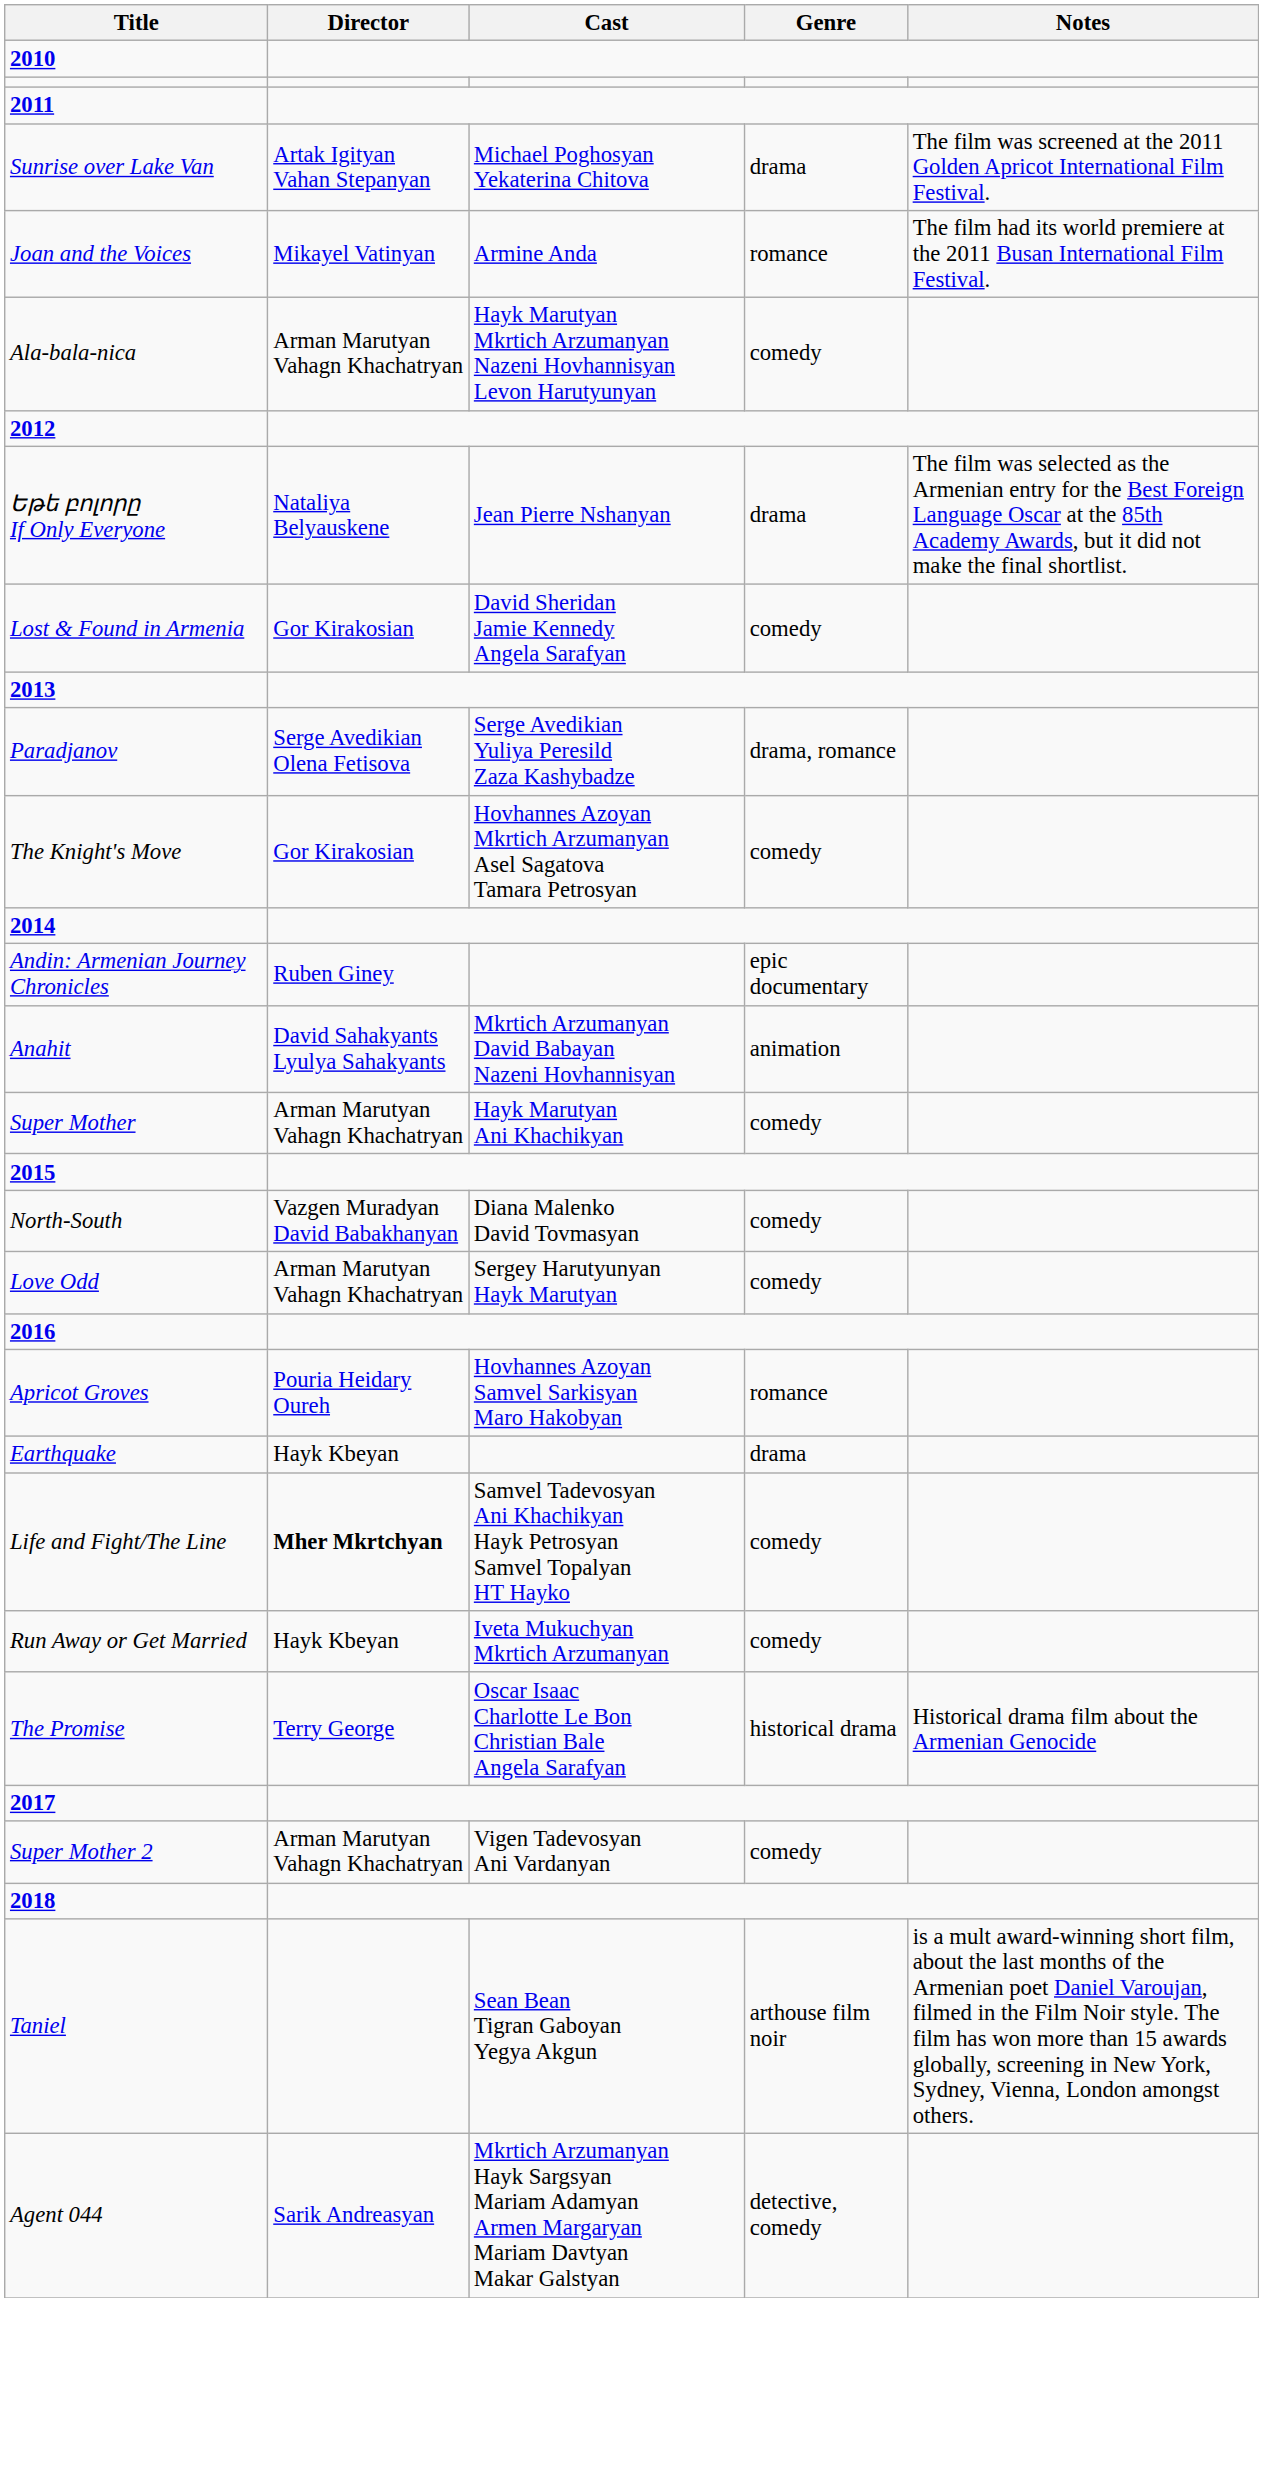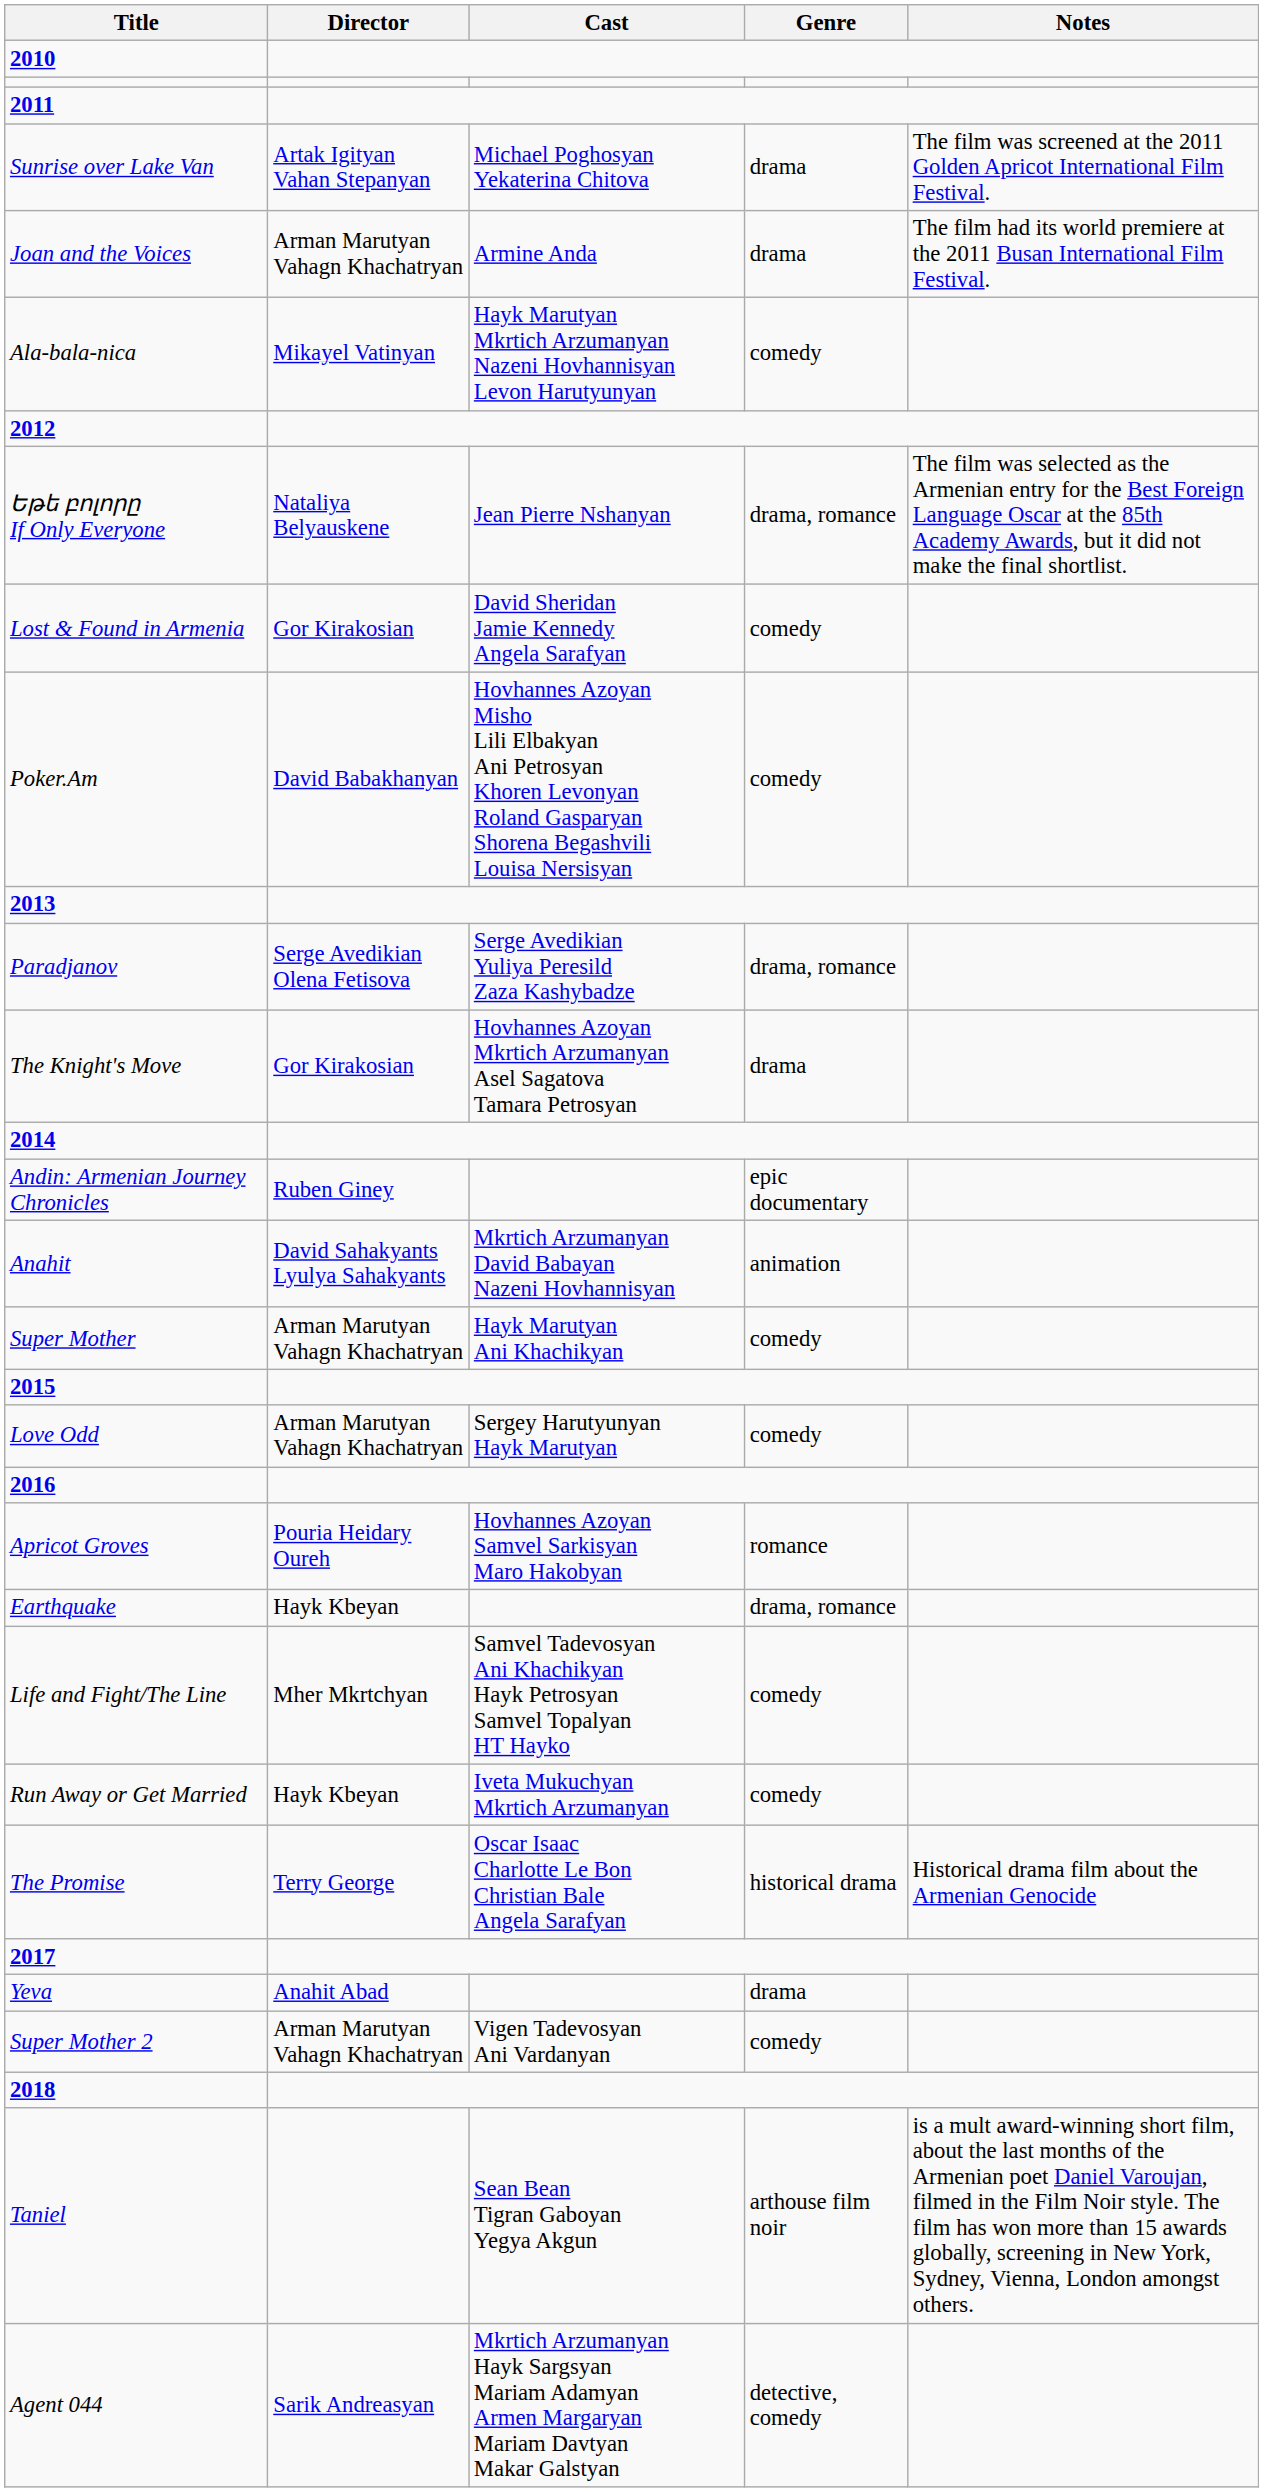 <table class="wikitable" width= "100%">
 <tr>
 <th width=21%>Title</th>
 <th width=16%>Director</th>
 <th width=22%>Cast</th>
 <th width=13%>Genre</th>
 <th width=28%>Notes</th>
 </tr>
 <tr>
 <td><strong><a href='#'>2010</a></strong></td>
 </tr>
 <tr>
 <td></td>
 <td></td>
 <td></td>
 <td></td>
 <td></td>
 </tr>
 <tr>
 <td><strong><a href='#'>2011</a></strong></td>
 </tr>
 <tr>
 <td><em><a href='#'>Sunrise over Lake Van</a></em></td>
 <td><a href='#'>Artak Igityan</a><br><a href='#'>Vahan Stepanyan</a></td>
 <td><a href='#'>Michael Poghosyan</a><br><a href='#'>Yekaterina Chitova</a></td>
 <td>drama</td>
 <td>The film was screened at the 2011 <a href='#'>Golden Apricot International Film Festival</a>.</td>
 </tr>
 <tr>
 <td><em><a href='#'>Joan and the Voices</a></em></td>
-<td><a href='#'>Mikayel Vatinyan</a></td>
+<td>Arman Marutyan<br>Vahagn Khachatryan</td>
 <td><a href='#'>Armine Anda</a></td>
-<td>romance</td>
+<td>drama</td>
 <td>The film had its world premiere at the 2011 <a href='#'>Busan International Film Festival</a>.</td>
 </tr>
 <tr>
 <td><em>Ala-bala-nica</em></td>
-<td>Arman Marutyan<br>Vahagn Khachatryan</td>
+<td><a href='#'>Mikayel Vatinyan</a></td>
 <td><a href='#'>Hayk Marutyan</a><br><a href='#'>Mkrtich Arzumanyan</a><br><a href='#'>Nazeni Hovhannisyan</a><br><a href='#'>Levon Harutyunyan</a></td>
 <td>comedy</td>
 <td></td>
 </tr>
 <tr>
 <td><strong><a href='#'>2012</a></strong></td>
 </tr>
 <tr>
 <td><em>Եթե բոլորը</em><br> <em><a href='#'>If Only Everyone</a></em></td>
 <td><a href='#'>Nataliya Belyauskene</a></td>
 <td><a href='#'>Jean Pierre Nshanyan</a></td>
-<td>drama</td>
+<td>drama, romance</td>
 <td>The film was selected as the Armenian entry for the <a href='#'>Best Foreign Language Oscar</a> at the <a href='#'>85th Academy Awards</a>, but it did not make the final shortlist.</td>
 </tr>
 <tr>
 <td><em><a href='#'>Lost & Found in Armenia</a></em></td>
 <td><a href='#'>Gor Kirakosian</a></td>
 <td><a href='#'>David Sheridan</a><br><a href='#'>Jamie Kennedy</a><br><a href='#'>Angela Sarafyan</a></td>
+<td>comedy</td>
+<td></td>
+</tr>
+<tr>
+<td><em>Poker.Am</em></td>
+<td><a href='#'>David Babakhanyan</a></td>
+<td><a href='#'>Hovhannes Azoyan</a><br><a href='#'>Misho</a><br>Lili Elbakyan<br>Ani Petrosyan<br><a href='#'>Khoren Levonyan</a><br><a href='#'>Roland Gasparyan</a><br><a href='#'>Shorena Begashvili</a><br><a href='#'>Louisa Nersisyan</a></td>
 <td>comedy</td>
 <td></td>
 </tr>
 <tr>
 <td><strong><a href='#'>2013</a></strong></td>
 </tr>
 <tr>
 <td><em><a href='#'>Paradjanov</a></em></td>
 <td><a href='#'>Serge Avedikian</a><br><a href='#'>Olena Fetisova</a></td>
 <td><a href='#'>Serge Avedikian</a><br><a href='#'>Yuliya Peresild</a><br><a href='#'>Zaza Kashybadze</a></td>
 <td>drama, romance</td>
 <td></td>
 </tr>
 <tr>
 <td><em>The Knight's Move</em></td>
 <td><a href='#'>Gor Kirakosian</a></td>
 <td><a href='#'>Hovhannes Azoyan</a><br><a href='#'>Mkrtich Arzumanyan</a><br>Asel Sagatova<br>Tamara Petrosyan</td>
-<td>comedy</td>
+<td>drama</td>
 <td></td>
 </tr>
 <tr>
 <td><strong><a href='#'>2014</a></strong></td>
 </tr>
 <tr>
 <td><em><a href='#'>Andin: Armenian Journey Chronicles</a></em></td>
 <td><a href='#'>Ruben Giney</a></td>
 <td></td>
 <td>epic documentary</td>
 <td></td>
 </tr>
 <tr>
 <td><em><a href='#'>Anahit</a></em></td>
 <td><a href='#'>David Sahakyants</a><br><a href='#'>Lyulya Sahakyants</a></td>
 <td><a href='#'>Mkrtich Arzumanyan</a><br><a href='#'>David Babayan</a><br><a href='#'>Nazeni Hovhannisyan</a></td>
 <td>animation</td>
 <td></td>
 </tr>
 <tr>
 <td><em><a href='#'>Super Mother</a></em></td>
 <td>Arman Marutyan<br>Vahagn Khachatryan</td>
 <td><a href='#'>Hayk Marutyan</a><br><a href='#'>Ani Khachikyan</a></td>
 <td>comedy</td>
 <td></td>
 </tr>
 <tr>
 <td><strong><a href='#'>2015</a></strong></td>
 </tr>
 <tr>
-<td><em>North-South</em></td>
-<td>Vazgen Muradyan<br><a href='#'>David Babakhanyan</a></td>
-<td>Diana Malenko<br>David Tovmasyan</td>
-<td>comedy</td>
-<td></td>
-</tr>
-<tr>
 <td><em><a href='#'>Love Odd</a></em></td>
 <td>Arman Marutyan<br>Vahagn Khachatryan</td>
 <td>Sergey Harutyunyan<br><a href='#'>Hayk Marutyan</a></td>
 <td>comedy</td>
 <td></td>
 </tr>
 <tr>
 <td><strong><a href='#'>2016</a></strong></td>
 </tr>
 <tr>
 <td><em><a href='#'>Apricot Groves</a></em></td>
 <td><a href='#'>Pouria Heidary Oureh</a></td>
 <td><a href='#'>Hovhannes Azoyan</a><br><a href='#'>Samvel Sarkisyan</a><br><a href='#'>Maro Hakobyan</a></td>
 <td>romance</td>
 <td></td>
 </tr>
 <tr>
 <td><em><a href='#'>Earthquake</a></em></td>
 <td>Hayk Kbeyan</td>
 <td></td>
-<td>drama</td>
+<td>drama, romance</td>
 <td></td>
 </tr>
 <tr>
 <td><em>Life and Fight/The Line</em></td>
-<td><strong>Mher Mkrtchyan</strong></td>
+<td>Mher Mkrtchyan</td>
 <td>Samvel Tadevosyan<br><a href='#'>Ani Khachikyan</a><br>Hayk Petrosyan<br>Samvel Topalyan<br><a href='#'>HT Hayko</a></td>
 <td>comedy</td>
 <td></td>
 </tr>
 <tr>
 <td><em>Run Away or Get Married</em></td>
 <td>Hayk Kbeyan</td>
 <td><a href='#'>Iveta Mukuchyan</a><br><a href='#'>Mkrtich Arzumanyan</a></td>
 <td>comedy</td>
 <td></td>
 </tr>
 <tr>
 <td><em><a href='#'>The Promise</a></em></td>
 <td><a href='#'>Terry George</a></td>
 <td><a href='#'>Oscar Isaac</a><br><a href='#'>Charlotte Le Bon</a><br><a href='#'>Christian Bale</a><br><a href='#'>Angela Sarafyan</a></td>
 <td>historical drama</td>
 <td>Historical drama film about the <a href='#'>Armenian Genocide</a></td>
 </tr>
 <tr>
 <td><strong><a href='#'>2017</a></strong></td>
+</tr>
+<tr>
+<td><em><a href='#'>Yeva</a></em></td>
+<td><a href='#'>Anahit Abad</a></td>
+<td></td>
+<td>drama</td>
+<td></td>
 </tr>
 <tr>
 <td><em><a href='#'>Super Mother 2</a></em></td>
 <td>Arman Marutyan<br>Vahagn Khachatryan</td>
 <td>Vigen Tadevosyan<br>Ani Vardanyan</td>
 <td>comedy</td>
 <td></td>
 </tr>
 <tr>
 <td><strong><a href='#'>2018</a></strong></td>
 </tr>
 <tr>
 <td><em><a href='#'>Taniel</a></em></td>
 <td></td>
 <td><a href='#'>Sean Bean</a><br> Tigran Gaboyan <br> Yegya Akgun</td>
 <td>arthouse film noir</td>
 <td> is a mult award-winning short film, about the last months of the Armenian poet <a href='#'>Daniel Varoujan</a>, filmed in the Film Noir style. The film has won more than 15 awards globally, screening in New York, Sydney, Vienna, London amongst others.</td>
 </tr>
 <tr>
 <td><em>Agent 044</em></td>
 <td><a href='#'>Sarik Andreasyan</a></td>
 <td><a href='#'>Mkrtich Arzumanyan</a><br>Hayk Sargsyan<br>Mariam Adamyan<br><a href='#'>Armen Margaryan</a><br>Mariam Davtyan<br>Makar Galstyan</td>
 <td>detective, comedy</td>
 <td></td>
 </tr>
 </table>
